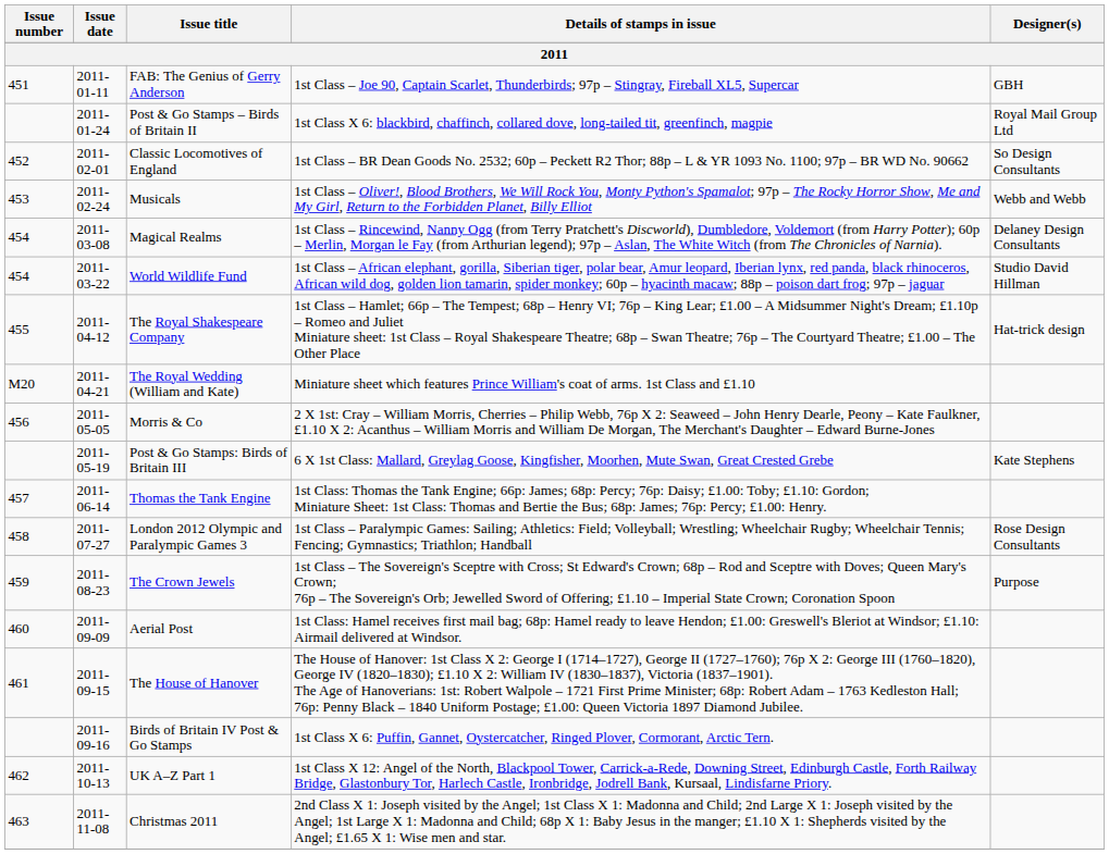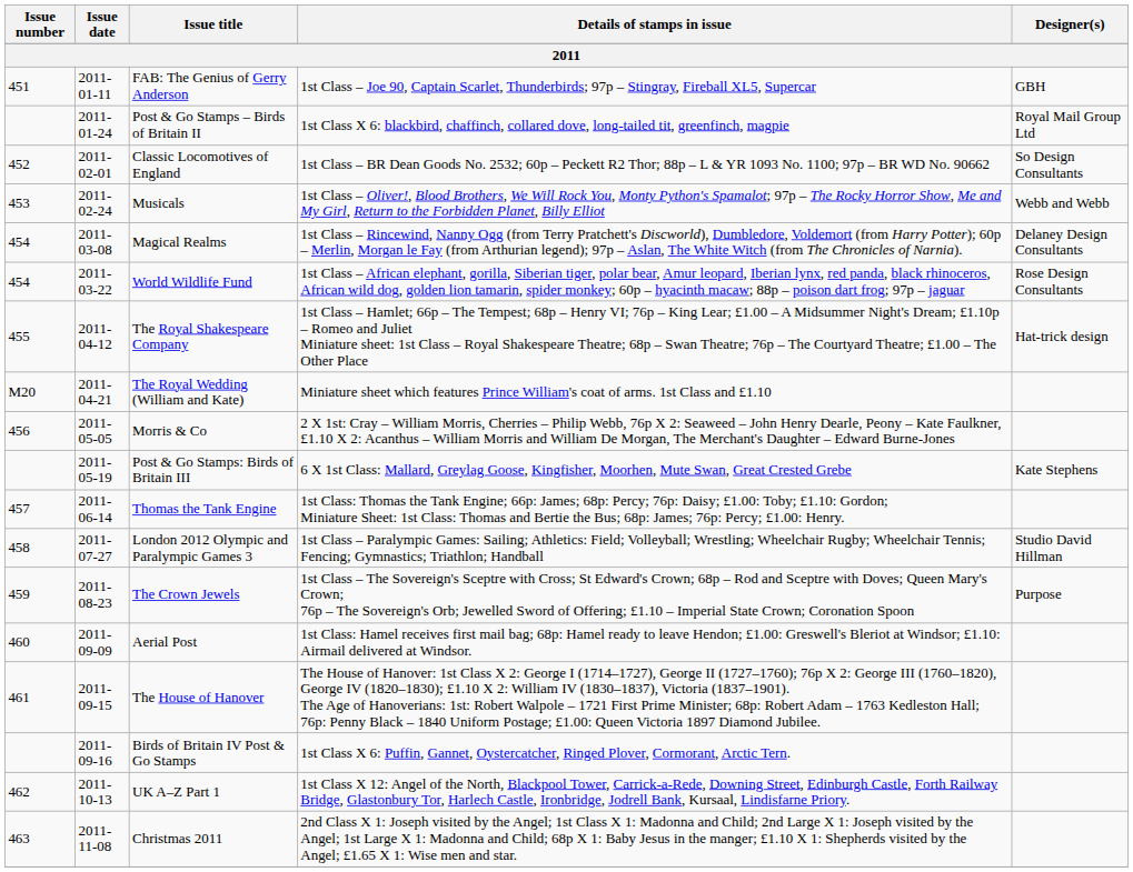 <table class="wikitable">
 <tr>
 <th>Issue number</th>
 <th>Issue date</th>
 <th>Issue title</th>
 <th>Details of stamps in issue</th>
 <th>Designer(s)</th>
 </tr>
 <tr>
 </tr>
 <tr>
 <th colspan=5>2011</th>
 </tr>
 <tr>
 <td>451</td>
 <td>2011-01-11</td>
 <td>FAB: The Genius of <a href='#'>Gerry Anderson</a></td>
 <td>1st Class – <a href='#'>Joe 90</a>, <a href='#'>Captain Scarlet</a>, <a href='#'>Thunderbirds</a>; 97p – <a href='#'>Stingray</a>, <a href='#'>Fireball XL5</a>, <a href='#'>Supercar</a></td>
 <td>GBH</td>
 </tr>
 <tr>
 <td></td>
 <td>2011-01-24</td>
 <td>Post & Go Stamps – Birds of Britain II</td>
 <td>1st Class X 6: <a href='#'>blackbird</a>, <a href='#'>chaffinch</a>, <a href='#'>collared dove</a>, <a href='#'>long-tailed tit</a>, <a href='#'>greenfinch</a>, <a href='#'>magpie</a></td>
 <td>Royal Mail Group Ltd</td>
 </tr>
 <tr>
 <td>452</td>
 <td>2011-02-01</td>
 <td>Classic Locomotives of England</td>
 <td>1st Class – BR Dean Goods No. 2532; 60p – Peckett R2 Thor; 88p – L & YR 1093 No. 1100; 97p – BR WD No. 90662</td>
 <td>So Design Consultants</td>
 </tr>
 <tr>
 <td>453</td>
 <td>2011-02-24</td>
 <td>Musicals</td>
 <td>1st Class – <em><a href='#'>Oliver!</a></em>, <em><a href='#'>Blood Brothers</a></em>, <em><a href='#'>We Will Rock You</a></em>, <em><a href='#'>Monty Python's Spamalot</a></em>; 97p – <em><a href='#'>The Rocky Horror Show</a></em>, <em><a href='#'>Me and My Girl</a></em>, <em><a href='#'>Return to the Forbidden Planet</a></em>, <em><a href='#'>Billy Elliot</a></em></td>
 <td>Webb and Webb</td>
 </tr>
 <tr>
 <td>454</td>
 <td>2011-03-08</td>
 <td>Magical Realms</td>
 <td>1st Class – <a href='#'>Rincewind</a>, <a href='#'>Nanny Ogg</a> (from Terry Pratchett's <em>Discworld</em>), <a href='#'>Dumbledore</a>, <a href='#'>Voldemort</a> (from <em>Harry Potter</em>); 60p – <a href='#'>Merlin</a>, <a href='#'>Morgan le Fay</a> (from Arthurian legend); 97p – <a href='#'>Aslan</a>, <a href='#'>The White Witch</a> (from <em>The Chronicles of Narnia</em>).</td>
 <td>Delaney Design Consultants</td>
 </tr>
 <tr>
 <td>454</td>
 <td>2011-03-22</td>
 <td><a href='#'>World Wildlife Fund</a></td>
 <td>1st Class – <a href='#'>African elephant</a>, <a href='#'>gorilla</a>, <a href='#'>Siberian tiger</a>, <a href='#'>polar bear</a>, <a href='#'>Amur leopard</a>, <a href='#'>Iberian lynx</a>, <a href='#'>red panda</a>, <a href='#'>black rhinoceros</a>, <a href='#'>African wild dog</a>, <a href='#'>golden lion tamarin</a>, <a href='#'>spider monkey</a>; 60p – <a href='#'>hyacinth macaw</a>; 88p – <a href='#'>poison dart frog</a>; 97p – <a href='#'>jaguar</a></td>
-<td>Studio David Hillman</td>
+<td>Rose Design Consultants</td>
 </tr>
 <tr>
 <td>455</td>
 <td>2011-04-12</td>
 <td>The <a href='#'>Royal Shakespeare Company</a></td>
 <td>1st Class – Hamlet; 66p – The Tempest; 68p – Henry VI; 76p – King Lear; £1.00 – A Midsummer Night's Dream; £1.10p – Romeo and Juliet<br>Miniature sheet: 1st Class – Royal Shakespeare Theatre; 68p – Swan Theatre; 76p – The Courtyard Theatre; £1.00 – The Other Place</td>
 <td>Hat-trick design</td>
 </tr>
 <tr>
 <td>M20</td>
 <td>2011-04-21</td>
 <td><a href='#'>The Royal Wedding</a> (William and Kate)</td>
 <td>Miniature sheet which features <a href='#'>Prince William</a>'s coat of arms. 1st Class and £1.10</td>
 <td></td>
 </tr>
 <tr>
 <td>456</td>
 <td>2011-05-05</td>
 <td>Morris & Co</td>
 <td>2 X 1st: Cray – William Morris, Cherries – Philip Webb, 76p X 2: Seaweed – John Henry Dearle, Peony – Kate Faulkner, £1.10 X 2: Acanthus – William Morris and William De Morgan, The Merchant's Daughter – Edward Burne-Jones</td>
 <td></td>
 </tr>
 <tr>
 <td></td>
 <td>2011-05-19</td>
 <td>Post & Go Stamps: Birds of Britain III</td>
 <td>6 X 1st Class: <a href='#'>Mallard</a>, <a href='#'>Greylag Goose</a>, <a href='#'>Kingfisher</a>, <a href='#'>Moorhen</a>, <a href='#'>Mute Swan</a>, <a href='#'>Great Crested Grebe</a></td>
 <td>Kate Stephens</td>
 </tr>
 <tr>
 <td>457</td>
 <td>2011-06-14</td>
 <td><a href='#'>Thomas the Tank Engine</a></td>
 <td>1st Class: Thomas the Tank Engine; 66p: James; 68p: Percy; 76p: Daisy; £1.00: Toby; £1.10: Gordon;<br>Miniature Sheet: 1st Class: Thomas and Bertie the Bus; 68p: James; 76p: Percy; £1.00: Henry.</td>
 <td></td>
 </tr>
 <tr>
 <td>458</td>
 <td>2011-07-27</td>
 <td>London 2012 Olympic and Paralympic Games 3</td>
 <td>1st Class – Paralympic Games: Sailing; Athletics: Field; Volleyball; Wrestling; Wheelchair Rugby; Wheelchair Tennis; Fencing; Gymnastics; Triathlon; Handball</td>
-<td>Rose Design Consultants</td>
+<td>Studio David Hillman</td>
 </tr>
 <tr>
 <td>459</td>
 <td>2011-08-23</td>
 <td><a href='#'>The Crown Jewels</a></td>
 <td>1st Class – The Sovereign's Sceptre with Cross; St Edward's Crown; 68p – Rod and Sceptre with Doves; Queen Mary's Crown;<br>76p – The Sovereign's Orb; Jewelled Sword of Offering; £1.10 – Imperial State Crown; Coronation Spoon</td>
 <td>Purpose</td>
 </tr>
 <tr>
 <td>460</td>
 <td>2011-09-09</td>
 <td>Aerial Post</td>
 <td>1st Class: Hamel receives first mail bag; 68p: Hamel ready to leave Hendon; £1.00: Greswell's Bleriot at Windsor; £1.10: Airmail delivered at Windsor.</td>
 <td></td>
 </tr>
 <tr>
 <td>461</td>
 <td>2011-09-15</td>
 <td>The <a href='#'>House of Hanover</a></td>
 <td>The House of Hanover: 1st Class X 2: George I (1714–1727), George II (1727–1760); 76p X 2: George III (1760–1820),   George IV (1820–1830); £1.10 X 2: William IV (1830–1837), Victoria (1837–1901).<br>The Age of Hanoverians: 1st: Robert Walpole – 1721 First Prime Minister; 68p: Robert Adam – 1763 Kedleston Hall; 76p: Penny Black – 1840 Uniform Postage; £1.00:  Queen Victoria 1897 Diamond Jubilee.</td>
 <td></td>
 </tr>
 <tr>
 <td></td>
 <td>2011-09-16</td>
 <td>Birds of Britain IV Post & Go Stamps</td>
 <td>1st Class X 6: <a href='#'>Puffin</a>, <a href='#'>Gannet</a>, <a href='#'>Oystercatcher</a>, <a href='#'>Ringed Plover</a>, <a href='#'>Cormorant</a>, <a href='#'>Arctic Tern</a>.</td>
 <td></td>
 </tr>
 <tr>
 <td>462</td>
 <td>2011-10-13</td>
 <td>UK A–Z Part 1</td>
 <td>1st Class X 12: Angel of the North, <a href='#'>Blackpool Tower</a>, <a href='#'>Carrick-a-Rede</a>, <a href='#'>Downing Street</a>, <a href='#'>Edinburgh Castle</a>, <a href='#'>Forth Railway Bridge</a>, <a href='#'>Glastonbury Tor</a>, <a href='#'>Harlech Castle</a>, <a href='#'>Ironbridge</a>, <a href='#'>Jodrell Bank</a>, Kursaal, <a href='#'>Lindisfarne Priory</a>.</td>
 <td></td>
 </tr>
 <tr>
 <td>463</td>
 <td>2011-11-08</td>
 <td>Christmas 2011</td>
 <td>2nd Class X 1: Joseph visited by the Angel; 1st Class X 1: Madonna and Child; 2nd Large X 1: Joseph visited by the Angel; 1st Large X 1: Madonna and Child; 68p X 1: Baby Jesus in the manger; £1.10 X 1: Shepherds visited by the Angel; £1.65 X 1: Wise men and star.</td>
 <td></td>
 </tr>
 <tr>
 </tr>
 </table>
